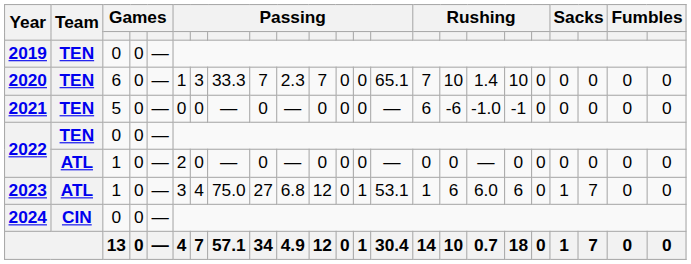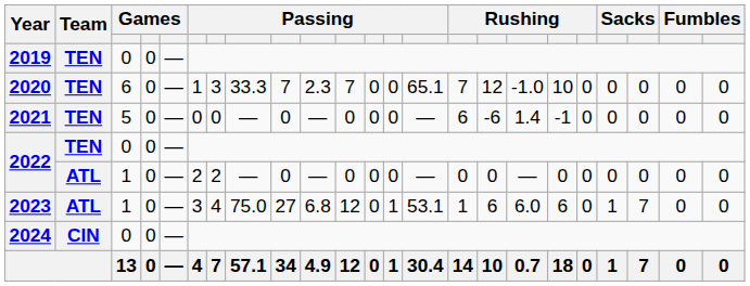 <table class="wikitable" style="text-align:center;">
 <tr>
 <th rowspan="2">Year</th>
 <th rowspan="2">Team</th>
 <th colspan="3">Games</th>
 <th colspan="9">Passing</th>
 <th colspan="5">Rushing</th>
 <th colspan="2">Sacks</th>
 <th colspan="2">Fumbles</th>
 </tr>
 <tr>
 <th></th>
 <th></th>
 <th></th>
 <th></th>
 <th></th>
 <th></th>
 <th></th>
 <th></th>
 <th></th>
 <th></th>
 <th></th>
 <th></th>
 <th></th>
 <th></th>
 <th></th>
 <th></th>
 <th></th>
 <th></th>
 <th></th>
 <th></th>
 <th></th>
 </tr>
 <tr>
 <th><a href='#'>2019</a></th>
 <th><a href='#'>TEN</a></th>
 <td>0</td>
 <td>0</td>
 <td>—</td>
 <td colspan="18"></td>
 </tr>
 <tr>
 <th><a href='#'>2020</a></th>
 <th><a href='#'>TEN</a></th>
 <td>6</td>
 <td>0</td>
 <td>—</td>
 <td>1</td>
 <td>3</td>
 <td>33.3</td>
 <td>7</td>
 <td>2.3</td>
 <td>7</td>
 <td>0</td>
 <td>0</td>
 <td>65.1</td>
 <td>7</td>
-<td>10</td>
-<td>1.4</td>
+<td>12</td>
+<td>-1.0</td>
 <td>10</td>
 <td>0</td>
 <td>0</td>
 <td>0</td>
 <td>0</td>
 <td>0</td>
 </tr>
 <tr>
 <th><a href='#'>2021</a></th>
 <th><a href='#'>TEN</a></th>
 <td>5</td>
 <td>0</td>
 <td>—</td>
 <td>0</td>
 <td>0</td>
 <td>—</td>
 <td>0</td>
 <td>—</td>
 <td>0</td>
 <td>0</td>
 <td>0</td>
 <td>—</td>
 <td>6</td>
 <td>-6</td>
-<td>-1.0</td>
+<td>1.4</td>
 <td>-1</td>
 <td>0</td>
 <td>0</td>
 <td>0</td>
 <td>0</td>
 <td>0</td>
 </tr>
 <tr>
 <th rowspan="2"><a href='#'>2022</a></th>
 <th><a href='#'>TEN</a></th>
 <td>0</td>
 <td>0</td>
 <td>—</td>
 <td colspan="18"></td>
 </tr>
 <tr>
 <th><a href='#'>ATL</a></th>
 <td>1</td>
 <td>0</td>
 <td>—</td>
 <td>2</td>
-<td>0</td>
+<td>2</td>
 <td>—</td>
 <td>0</td>
 <td>—</td>
 <td>0</td>
 <td>0</td>
 <td>0</td>
 <td>—</td>
 <td>0</td>
 <td>0</td>
 <td>—</td>
 <td>0</td>
 <td>0</td>
 <td>0</td>
 <td>0</td>
 <td>0</td>
 <td>0</td>
 </tr>
 <tr>
 <th><a href='#'>2023</a></th>
 <th><a href='#'>ATL</a></th>
 <td>1</td>
 <td>0</td>
 <td>—</td>
 <td>3</td>
 <td>4</td>
 <td>75.0</td>
 <td>27</td>
 <td>6.8</td>
 <td>12</td>
 <td>0</td>
 <td>1</td>
 <td>53.1</td>
 <td>1</td>
 <td>6</td>
 <td>6.0</td>
 <td>6</td>
 <td>0</td>
 <td>1</td>
 <td>7</td>
 <td>0</td>
 <td>0</td>
 </tr>
 <tr>
 <th><a href='#'>2024</a></th>
 <th><a href='#'>CIN</a></th>
 <td>0</td>
 <td>0</td>
 <td>—</td>
 <td colspan="18"></td>
 </tr>
 <tr>
 <th colspan="2"></th>
 <th>13</th>
 <th>0</th>
 <th>—</th>
 <th>4</th>
 <th>7</th>
 <th>57.1</th>
 <th>34</th>
 <th>4.9</th>
 <th>12</th>
 <th>0</th>
 <th>1</th>
 <th>30.4</th>
 <th>14</th>
 <th>10</th>
 <th>0.7</th>
 <th>18</th>
 <th>0</th>
 <th>1</th>
 <th>7</th>
 <th>0</th>
 <th>0</th>
 </tr>
 </table>
